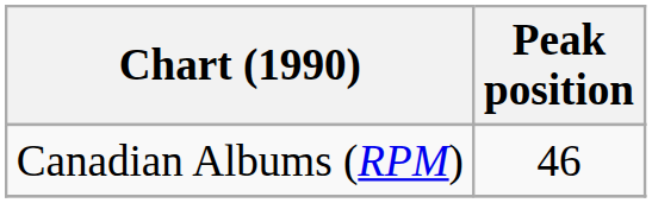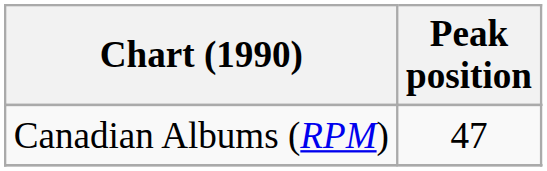 <table class="wikitable plainrowheaders sortable" border="1">
 <tr>
 <th scope="col">Chart (1990)</th>
 <th scope="col">Peak<br>position</th>
 </tr>
 <tr>
 </tr>
 <tr>
 </tr>
 <tr>
 <td>Canadian Albums (<em><a href='#'>RPM</a></em>)</td>
-<td style="text-align:center;">46</td>
+<td style="text-align:center;">47</td>
 </tr>
 <tr>
 </tr>
 <tr>
 </tr>
 <tr>
 </tr>
 <tr>
 </tr>
 <tr>
 </tr>
 <tr>
 </tr>
 <tr>
 </tr>
 <tr>
 </tr>
 </table>
